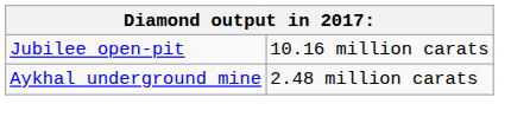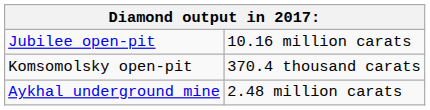 <table class="wikitable">
 <tr>
 <th colspan="2">Diamond output in 2017:</th>
 </tr>
 <tr>
 <td><a href='#'>Jubilee open-pit</a></td>
 <td>10.16 million carats</td>
 </tr>
 <tr>
+<td>Komsomolsky open-pit</td>
+<td>370.4 thousand carats</td>
+</tr>
+<tr>
 <td><a href='#'>Aykhal underground mine</a></td>
 <td>2.48 million carats</td>
 </tr>
 </table>
